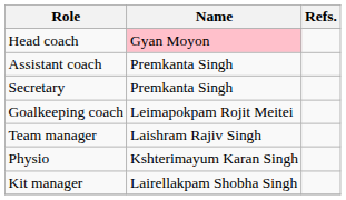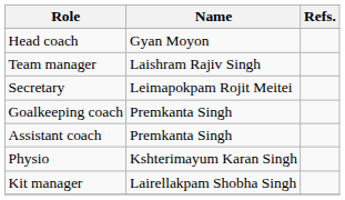 <table class="wikitable">
 <tr>
 <th>Role</th>
 <th>Name</th>
 <th>Refs.</th>
 </tr>
 <tr>
 <td>Head coach</td>
-<td style="background: pink;"> Gyan Moyon</td>
+<td> Gyan Moyon</td>
+<td></td>
+</tr>
+<tr>
+<td>Team manager</td>
+<td> Laishram Rajiv Singh</td>
+<td></td>
+</tr>
+<tr>
+<td>Secretary</td>
+<td> Leimapokpam Rojit Meitei</td>
+<td></td>
+</tr>
+<tr>
+<td>Goalkeeping coach</td>
+<td> Premkanta Singh</td>
 <td></td>
 </tr>
 <tr>
 <td>Assistant coach</td>
 <td> Premkanta Singh</td>
-<td></td>
-</tr>
-<tr>
-<td>Secretary</td>
-<td> Premkanta Singh</td>
-<td></td>
-</tr>
-<tr>
-<td>Goalkeeping coach</td>
-<td> Leimapokpam Rojit Meitei</td>
-<td></td>
-</tr>
-<tr>
-<td>Team manager</td>
-<td> Laishram Rajiv Singh</td>
 <td></td>
 </tr>
 <tr>
 <td>Physio</td>
 <td> Kshterimayum Karan Singh</td>
 <td></td>
 </tr>
 <tr>
 <td>Kit manager</td>
 <td> Lairellakpam Shobha Singh</td>
 <td></td>
 </tr>
 <tr>
 </tr>
 </table>
